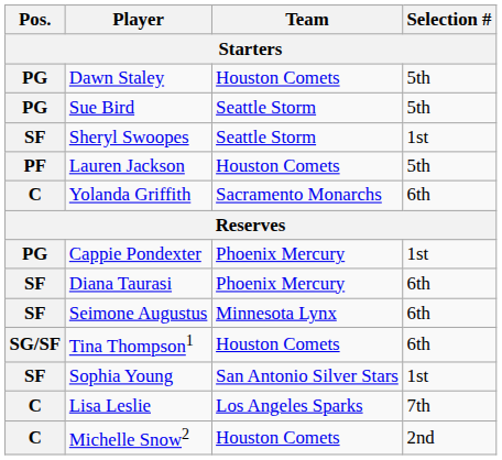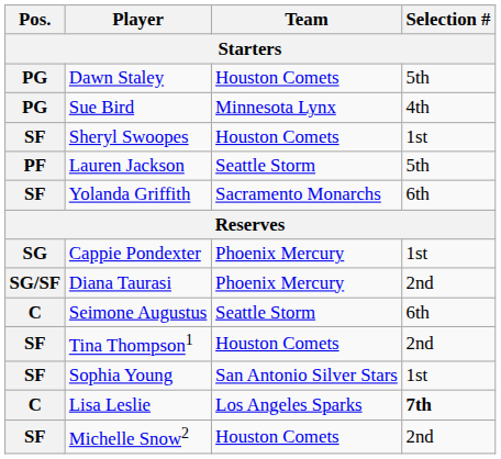 <table class="wikitable">
 <tr>
 <th>Pos.</th>
 <th>Player</th>
 <th>Team</th>
 <th>Selection #</th>
 </tr>
 <tr>
 <th colspan="5">Starters</th>
 </tr>
 <tr>
 <th>PG</th>
 <td> <a href='#'>Dawn Staley</a></td>
 <td><a href='#'>Houston Comets</a></td>
 <td>5th</td>
 </tr>
 <tr>
 <th>PG</th>
 <td> <a href='#'>Sue Bird</a></td>
+<td><a href='#'>Minnesota Lynx</a></td>
+<td>4th</td>
+</tr>
+<tr>
+<th>SF</th>
+<td> <a href='#'>Sheryl Swoopes</a></td>
+<td><a href='#'>Houston Comets</a></td>
+<td>1st</td>
+</tr>
+<tr>
+<th>PF</th>
+<td> <a href='#'>Lauren Jackson</a></td>
 <td><a href='#'>Seattle Storm</a></td>
 <td>5th</td>
 </tr>
 <tr>
 <th>SF</th>
-<td> <a href='#'>Sheryl Swoopes</a></td>
-<td><a href='#'>Seattle Storm</a></td>
-<td>1st</td>
-</tr>
-<tr>
-<th>PF</th>
-<td> <a href='#'>Lauren Jackson</a></td>
-<td><a href='#'>Houston Comets</a></td>
-<td>5th</td>
-</tr>
-<tr>
-<th>C</th>
 <td> <a href='#'>Yolanda Griffith</a></td>
 <td><a href='#'>Sacramento Monarchs</a></td>
 <td>6th</td>
 </tr>
 <tr>
 <th colspan="5">Reserves</th>
 </tr>
 <tr>
-<th>PG</th>
+<th>SG</th>
 <td> <a href='#'>Cappie Pondexter</a></td>
 <td><a href='#'>Phoenix Mercury</a></td>
 <td>1st</td>
 </tr>
 <tr>
-<th>SF</th>
+<th>SG/SF</th>
 <td> <a href='#'>Diana Taurasi</a></td>
 <td><a href='#'>Phoenix Mercury</a></td>
+<td>2nd</td>
+</tr>
+<tr>
+<th>C</th>
+<td> <a href='#'>Seimone Augustus</a></td>
+<td><a href='#'>Seattle Storm</a></td>
 <td>6th</td>
 </tr>
 <tr>
 <th>SF</th>
-<td> <a href='#'>Seimone Augustus</a></td>
-<td><a href='#'>Minnesota Lynx</a></td>
-<td>6th</td>
-</tr>
-<tr>
-<th>SG/SF</th>
 <td> <a href='#'>Tina Thompson</a><sup>1</sup></td>
 <td><a href='#'>Houston Comets</a></td>
-<td>6th</td>
+<td>2nd</td>
 </tr>
 <tr>
 <th>SF</th>
 <td> <a href='#'>Sophia Young</a></td>
 <td><a href='#'>San Antonio Silver Stars</a></td>
 <td>1st</td>
 </tr>
 <tr>
 <th>C</th>
 <td> <a href='#'>Lisa Leslie</a></td>
 <td><a href='#'>Los Angeles Sparks</a></td>
-<td>7th</td>
+<td><strong>7th</strong></td>
 </tr>
 <tr>
-<th>C</th>
+<th>SF</th>
 <td> <a href='#'>Michelle Snow</a><sup>2</sup></td>
 <td><a href='#'>Houston Comets</a></td>
 <td>2nd</td>
 </tr>
 </table>
